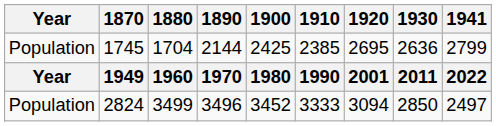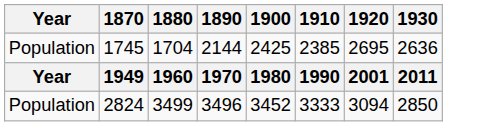 <table class="wikitable">
 <tr>
 <th>Year</th>
 <th>1870</th>
 <th>1880</th>
 <th>1890</th>
 <th>1900</th>
 <th>1910</th>
 <th>1920</th>
 <th>1930</th>
-<th>1941</th>
 </tr>
 <tr>
 <td>Population</td>
 <td>1745</td>
 <td>1704</td>
 <td>2144</td>
 <td>2425</td>
 <td>2385</td>
 <td>2695</td>
 <td>2636</td>
-<td>2799</td>
 </tr>
 <tr>
 <th>Year</th>
 <th>1949</th>
 <th>1960</th>
 <th>1970</th>
 <th>1980</th>
 <th>1990</th>
 <th>2001</th>
 <th>2011</th>
-<th>2022</th>
 </tr>
 <tr>
 <td>Population</td>
 <td>2824</td>
 <td>3499</td>
 <td>3496</td>
 <td>3452</td>
 <td>3333</td>
 <td>3094</td>
 <td>2850</td>
-<td>2497</td>
 </tr>
 </table>
